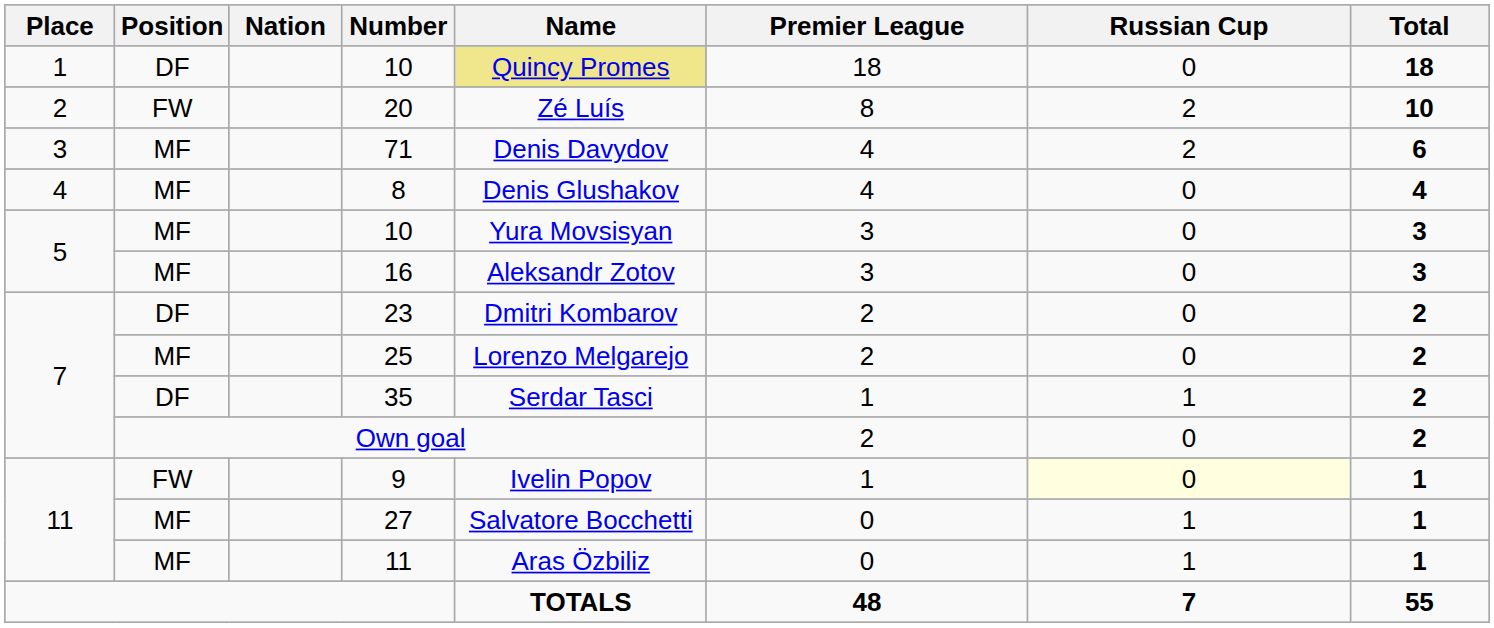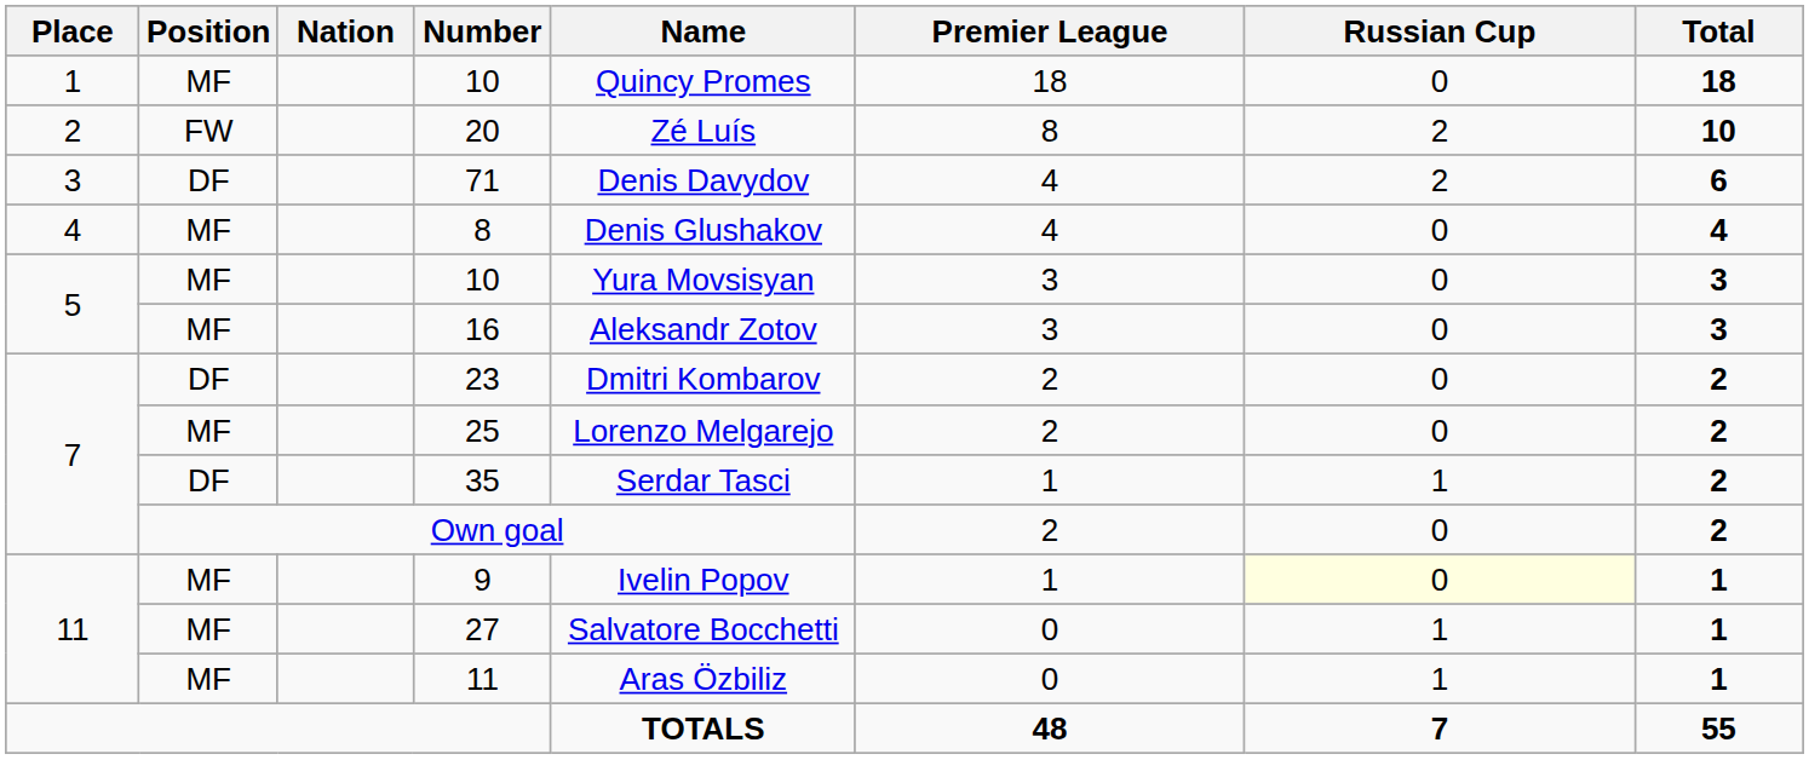 <table class="wikitable" style="font-size: 95%; text-align: center;">
 <tr>
 <th width=60>Place</th>
 <th width=60>Position</th>
 <th width=60>Nation</th>
 <th width=60>Number</th>
 <th width=150>Name</th>
 <th width=200>Premier League</th>
 <th width=200>Russian Cup</th>
 <th width=80><strong>Total</strong></th>
 </tr>
 <tr>
 <td>1</td>
-<td>DF</td>
+<td>MF</td>
 <td></td>
 <td>10</td>
-<td style="background: khaki;"><a href='#'>Quincy Promes</a></td>
+<td><a href='#'>Quincy Promes</a></td>
 <td>18</td>
 <td>0</td>
 <td><strong>18</strong></td>
 </tr>
 <tr>
 <td>2</td>
 <td>FW</td>
 <td></td>
 <td>20</td>
 <td><a href='#'>Zé Luís</a></td>
 <td>8</td>
 <td>2</td>
 <td><strong>10</strong></td>
 </tr>
 <tr>
 <td>3</td>
-<td>MF</td>
+<td>DF</td>
 <td></td>
 <td>71</td>
 <td><a href='#'>Denis Davydov</a></td>
 <td>4</td>
 <td>2</td>
 <td><strong>6</strong></td>
 </tr>
 <tr>
 <td>4</td>
 <td>MF</td>
 <td></td>
 <td>8</td>
 <td><a href='#'>Denis Glushakov</a></td>
 <td>4</td>
 <td>0</td>
 <td><strong>4</strong></td>
 </tr>
 <tr>
 <td rowspan="2">5</td>
 <td>MF</td>
 <td></td>
 <td>10</td>
 <td><a href='#'>Yura Movsisyan</a></td>
 <td>3</td>
 <td>0</td>
 <td><strong>3</strong></td>
 </tr>
 <tr>
 <td>MF</td>
 <td></td>
 <td>16</td>
 <td><a href='#'>Aleksandr Zotov</a></td>
 <td>3</td>
 <td>0</td>
 <td><strong>3</strong></td>
 </tr>
 <tr>
 <td rowspan="4">7</td>
 <td>DF</td>
 <td></td>
 <td>23</td>
 <td><a href='#'>Dmitri Kombarov</a></td>
 <td>2</td>
 <td>0</td>
 <td><strong>2</strong></td>
 </tr>
 <tr>
 <td>MF</td>
 <td></td>
 <td>25</td>
 <td><a href='#'>Lorenzo Melgarejo</a></td>
 <td>2</td>
 <td>0</td>
 <td><strong>2</strong></td>
 </tr>
 <tr>
 <td>DF</td>
 <td></td>
 <td>35</td>
 <td><a href='#'>Serdar Tasci</a></td>
 <td>1</td>
 <td>1</td>
 <td><strong>2</strong></td>
 </tr>
 <tr>
 <td colspan="4"><a href='#'>Own goal</a></td>
 <td>2</td>
 <td>0</td>
 <td><strong>2</strong></td>
 </tr>
 <tr>
 <td rowspan="3">11</td>
-<td>FW</td>
+<td>MF</td>
 <td></td>
 <td>9</td>
 <td><a href='#'>Ivelin Popov</a></td>
 <td>1</td>
 <td style="background: lightyellow;">0</td>
 <td><strong>1</strong></td>
 </tr>
 <tr>
 <td>MF</td>
 <td></td>
 <td>27</td>
 <td><a href='#'>Salvatore Bocchetti</a></td>
 <td>0</td>
 <td>1</td>
 <td><strong>1</strong></td>
 </tr>
 <tr>
 <td>MF</td>
 <td></td>
 <td>11</td>
 <td><a href='#'>Aras Özbiliz</a></td>
 <td>0</td>
 <td>1</td>
 <td><strong>1</strong></td>
 </tr>
 <tr>
 <td colspan="4"></td>
 <td><strong>TOTALS</strong></td>
 <td><strong>48</strong></td>
 <td><strong>7</strong></td>
 <td><strong>55</strong></td>
 </tr>
 </table>
